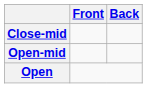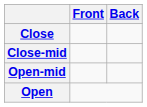 <table class="wikitable" style="text-align:center">
 <tr>
 <th></th>
 <th><a href='#'>Front</a></th>
 <th><a href='#'>Back</a></th>
+</tr>
+<tr>
+<th><a href='#'>Close</a></th>
+<td></td>
+<td></td>
 </tr>
 <tr>
 <th><a href='#'>Close-mid</a></th>
 <td></td>
 <td></td>
 </tr>
 <tr>
 <th><a href='#'>Open-mid</a></th>
 <td></td>
 <td></td>
 </tr>
 <tr>
 <th><a href='#'>Open</a></th>
 <td colspan="2"></td>
 </tr>
 </table>
